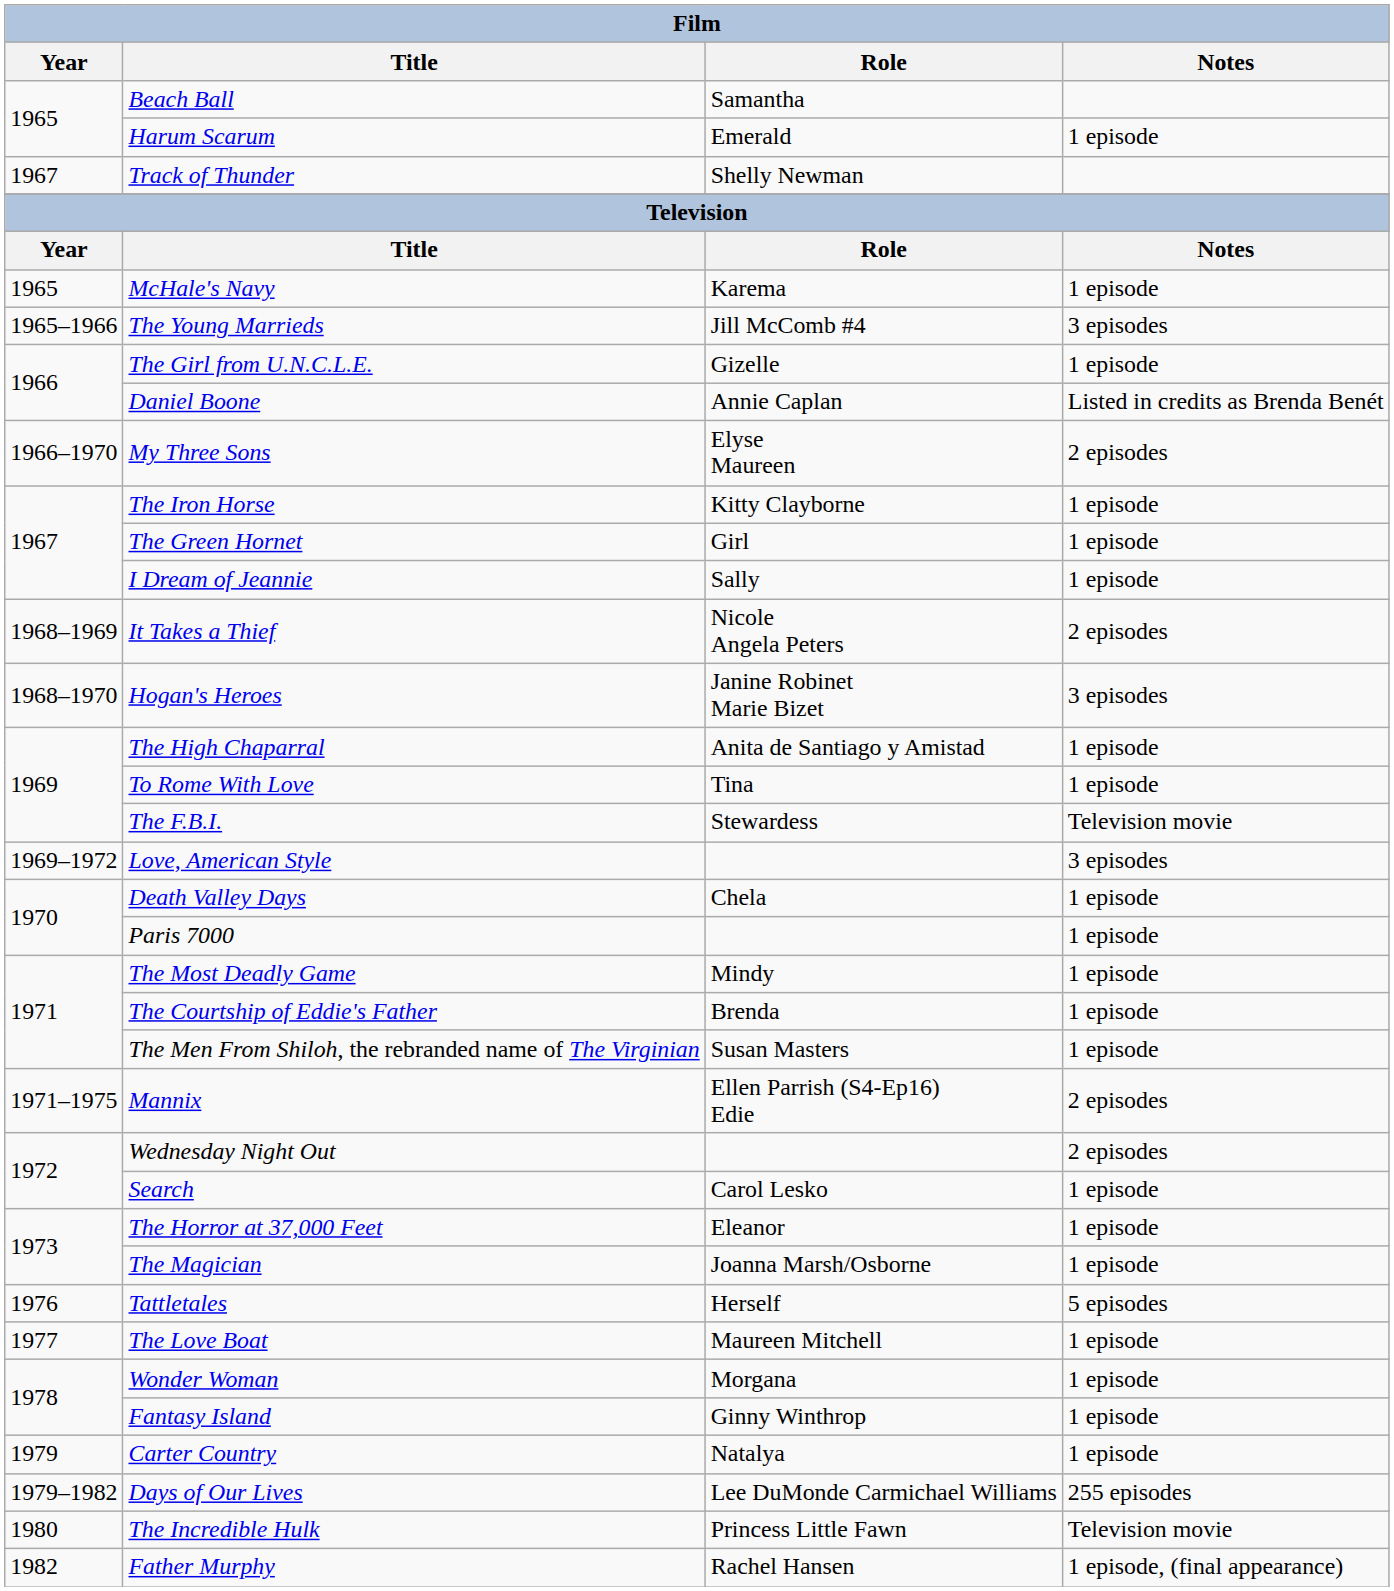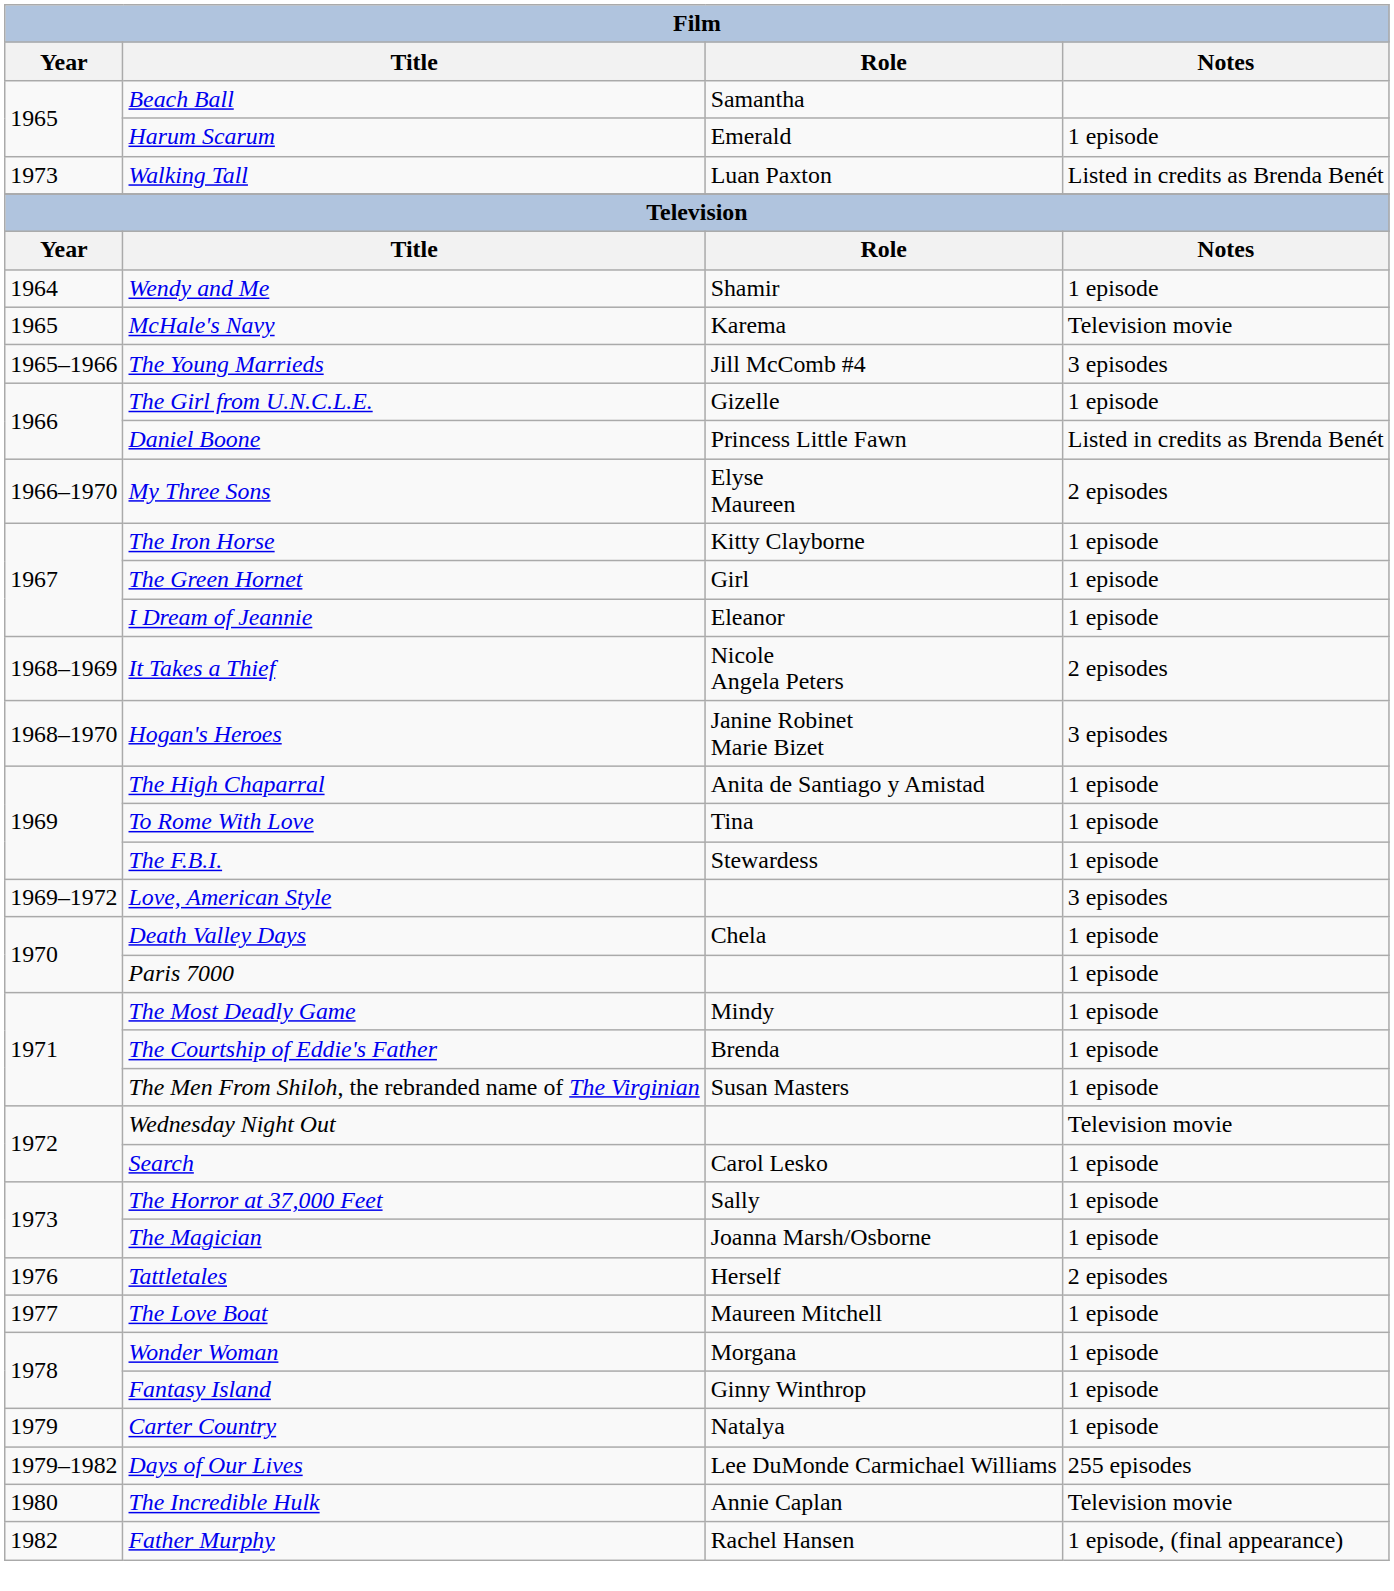 <table class="wikitable">
 <tr>
 <th colspan="4" style="background: LightSteelBlue;">Film</th>
 </tr>
 <tr>
 <th>Year</th>
 <th>Title</th>
 <th>Role</th>
 <th>Notes</th>
 </tr>
 <tr>
 <td rowspan=2>1965</td>
 <td><em><a href='#'>Beach Ball</a></em></td>
 <td>Samantha</td>
 <td></td>
 </tr>
 <tr>
 <td><em><a href='#'>Harum Scarum</a></em></td>
 <td>Emerald</td>
 <td>1 episode</td>
 </tr>
 <tr>
-<td>1967</td>
-<td><em><a href='#'>Track of Thunder</a></em></td>
-<td>Shelly Newman</td>
-<td></td>
+<td>1973</td>
+<td><em><a href='#'>Walking Tall</a></em></td>
+<td>Luan Paxton</td>
+<td>Listed in credits as Brenda Benét</td>
 </tr>
 <tr>
 </tr>
 <tr>
 <th colspan="4" style="background: LightSteelBlue;">Television</th>
 </tr>
 <tr>
 <th>Year</th>
 <th>Title</th>
 <th>Role</th>
 <th>Notes</th>
 </tr>
 <tr>
+<td>1964</td>
+<td><em><a href='#'>Wendy and Me</a></em></td>
+<td>Shamir</td>
+<td>1 episode</td>
+</tr>
+<tr>
 <td>1965</td>
 <td><em><a href='#'>McHale's Navy</a></em></td>
 <td>Karema</td>
-<td>1 episode</td>
+<td>Television movie</td>
 </tr>
 <tr>
 <td>1965–1966</td>
 <td><em><a href='#'>The Young Marrieds</a></em></td>
 <td>Jill McComb #4</td>
 <td>3 episodes</td>
 </tr>
 <tr>
 <td rowspan=2>1966</td>
 <td><em><a href='#'>The Girl from U.N.C.L.E.</a></em></td>
 <td>Gizelle</td>
 <td>1 episode</td>
 </tr>
 <tr>
 <td><em><a href='#'>Daniel Boone</a></em></td>
-<td>Annie Caplan</td>
+<td>Princess Little Fawn</td>
 <td>Listed in credits as Brenda Benét</td>
 </tr>
 <tr>
 <td>1966–1970</td>
 <td><em><a href='#'>My Three Sons</a></em></td>
 <td>Elyse<br>Maureen</td>
 <td>2 episodes</td>
 </tr>
 <tr>
 <td rowspan=3>1967</td>
 <td><em><a href='#'>The Iron Horse</a></em></td>
 <td>Kitty Clayborne</td>
 <td>1 episode</td>
 </tr>
 <tr>
 <td><em><a href='#'>The Green Hornet</a></em></td>
 <td>Girl</td>
 <td>1 episode</td>
 </tr>
 <tr>
 <td><em><a href='#'>I Dream of Jeannie</a></em></td>
-<td>Sally</td>
+<td>Eleanor</td>
 <td>1 episode</td>
 </tr>
 <tr>
 <td>1968–1969</td>
 <td><em><a href='#'>It Takes a Thief</a></em></td>
 <td>Nicole<br>Angela Peters</td>
 <td>2 episodes</td>
 </tr>
 <tr>
 <td>1968–1970</td>
 <td><em><a href='#'>Hogan's Heroes</a></em></td>
 <td>Janine Robinet<br>Marie Bizet</td>
 <td>3 episodes</td>
 </tr>
 <tr>
 <td rowspan="3">1969</td>
 <td><em><a href='#'>The High Chaparral</a></em></td>
 <td>Anita de Santiago y Amistad</td>
 <td>1 episode</td>
 </tr>
 <tr>
 <td><em><a href='#'>To Rome With Love</a></em></td>
 <td>Tina</td>
 <td>1 episode</td>
 </tr>
 <tr>
 <td><em><a href='#'>The F.B.I.</a></em></td>
 <td>Stewardess</td>
-<td>Television movie</td>
+<td>1 episode</td>
 </tr>
 <tr>
 <td>1969–1972</td>
 <td><em><a href='#'>Love, American Style</a></em></td>
 <td></td>
 <td>3 episodes</td>
 </tr>
 <tr>
 <td rowspan=2>1970</td>
 <td><em><a href='#'>Death Valley Days</a></em></td>
 <td>Chela</td>
 <td>1 episode</td>
 </tr>
 <tr>
 <td><em>Paris 7000</em></td>
 <td></td>
 <td>1 episode</td>
 </tr>
 <tr>
 <td rowspan=3>1971</td>
 <td><em><a href='#'>The Most Deadly Game</a></em></td>
 <td>Mindy</td>
 <td>1 episode</td>
 </tr>
 <tr>
 <td><em><a href='#'>The Courtship of Eddie's Father</a></em></td>
 <td>Brenda</td>
 <td>1 episode</td>
 </tr>
 <tr>
 <td><em>The Men From Shiloh</em>, the rebranded name of <em><a href='#'>The Virginian</a></em></td>
 <td>Susan Masters</td>
 <td>1 episode</td>
 </tr>
 <tr>
-<td>1971–1975</td>
-<td><em><a href='#'>Mannix</a></em></td>
-<td>Ellen Parrish (S4-Ep16)<br>Edie</td>
-<td>2 episodes</td>
-</tr>
-<tr>
 <td rowspan=2>1972</td>
 <td><em>Wednesday Night Out</em></td>
 <td></td>
-<td>2 episodes</td>
+<td>Television movie</td>
 </tr>
 <tr>
 <td><em><a href='#'>Search</a></em></td>
 <td>Carol Lesko</td>
 <td>1 episode</td>
 </tr>
 <tr>
 <td rowspan=2>1973</td>
 <td><em><a href='#'>The Horror at 37,000 Feet</a></em></td>
-<td>Eleanor</td>
+<td>Sally</td>
 <td>1 episode</td>
 </tr>
 <tr>
 <td><em><a href='#'>The Magician</a></em></td>
 <td>Joanna Marsh/Osborne</td>
 <td>1 episode</td>
 </tr>
 <tr>
 <td>1976</td>
 <td><em><a href='#'>Tattletales</a></em></td>
 <td>Herself</td>
-<td>5 episodes</td>
+<td>2 episodes</td>
 </tr>
 <tr>
 <td>1977</td>
 <td><em><a href='#'>The Love Boat</a></em></td>
 <td>Maureen Mitchell</td>
 <td>1 episode</td>
 </tr>
 <tr>
 <td rowspan=2>1978</td>
 <td><em><a href='#'>Wonder Woman</a></em></td>
 <td>Morgana</td>
 <td>1 episode</td>
 </tr>
 <tr>
 <td><em><a href='#'>Fantasy Island</a></em></td>
 <td>Ginny Winthrop</td>
 <td>1 episode</td>
 </tr>
 <tr>
 <td>1979</td>
 <td><em><a href='#'>Carter Country</a></em></td>
 <td>Natalya</td>
 <td>1 episode</td>
 </tr>
 <tr>
 <td>1979–1982</td>
 <td><em><a href='#'>Days of Our Lives</a></em></td>
 <td>Lee DuMonde Carmichael Williams</td>
 <td>255 episodes</td>
 </tr>
 <tr>
 <td>1980</td>
 <td><em><a href='#'>The Incredible Hulk</a></em></td>
-<td>Princess Little Fawn</td>
+<td>Annie Caplan</td>
 <td>Television movie</td>
 </tr>
 <tr>
 <td>1982</td>
 <td><em><a href='#'>Father Murphy</a></em></td>
 <td>Rachel Hansen</td>
 <td>1 episode, (final appearance)</td>
 </tr>
 </table>
